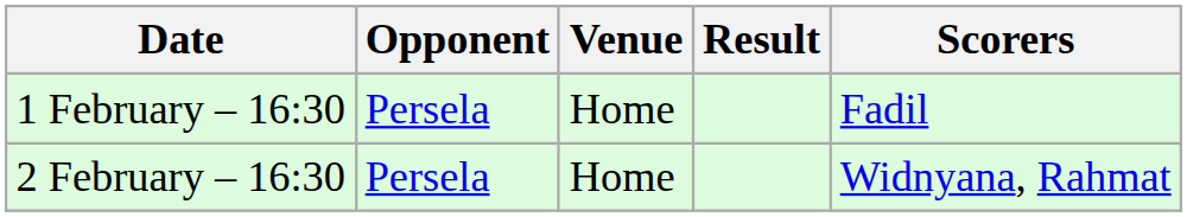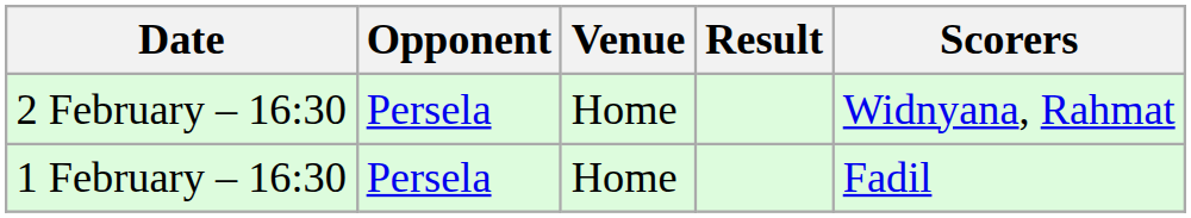 <table class="wikitable">
 <tr>
 <th>Date</th>
 <th>Opponent</th>
 <th>Venue</th>
 <th>Result</th>
 <th>Scorers</th>
 </tr>
 <tr bgcolor = "#DDFCDD">
+<td>2 February – 16:30</td>
+<td><a href='#'>Persela</a></td>
+<td>Home</td>
+<td></td>
+<td><a href='#'>Widnyana</a>, <a href='#'>Rahmat</a></td>
+</tr>
+<tr bgcolor = "#DDFCDD">
 <td>1 February – 16:30</td>
 <td><a href='#'>Persela</a></td>
 <td>Home</td>
 <td></td>
 <td><a href='#'>Fadil</a></td>
 </tr>
-<tr bgcolor = "#DDFCDD">
-<td>2 February – 16:30</td>
-<td><a href='#'>Persela</a></td>
-<td>Home</td>
-<td></td>
-<td><a href='#'>Widnyana</a>, <a href='#'>Rahmat</a></td>
-</tr>
 </table>
